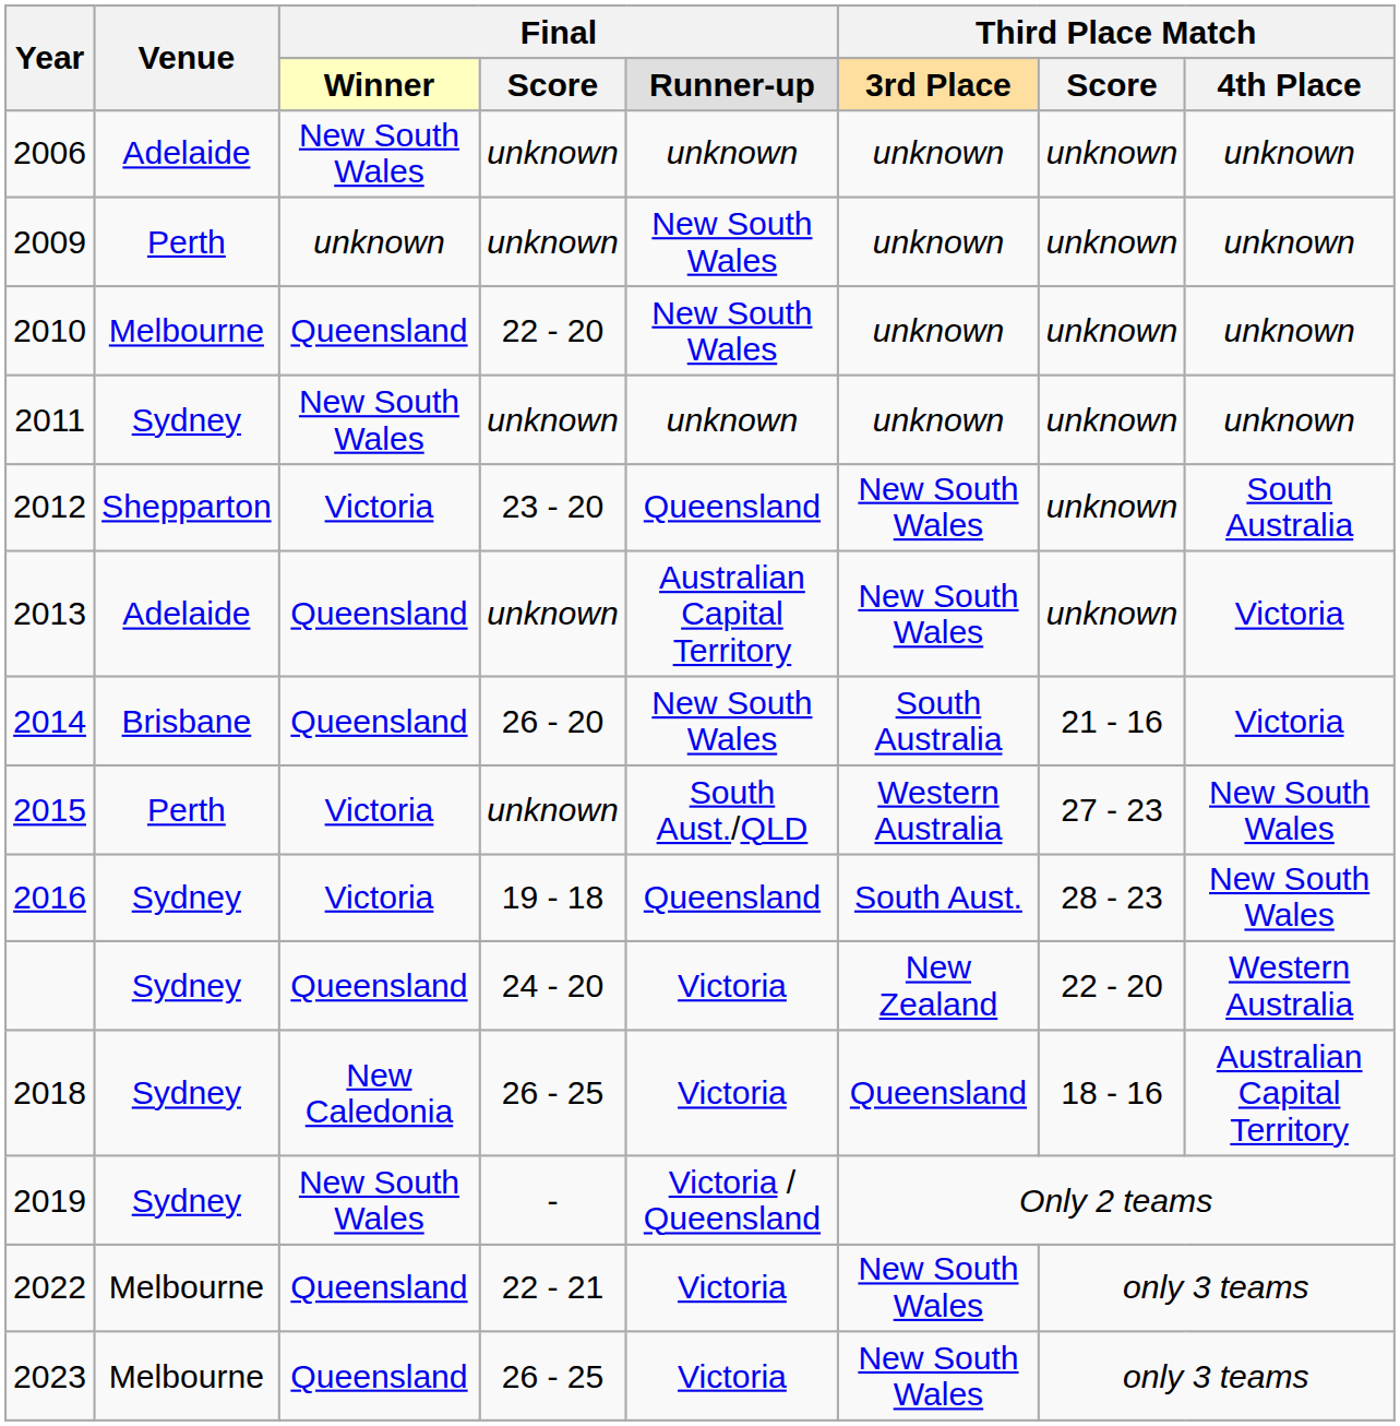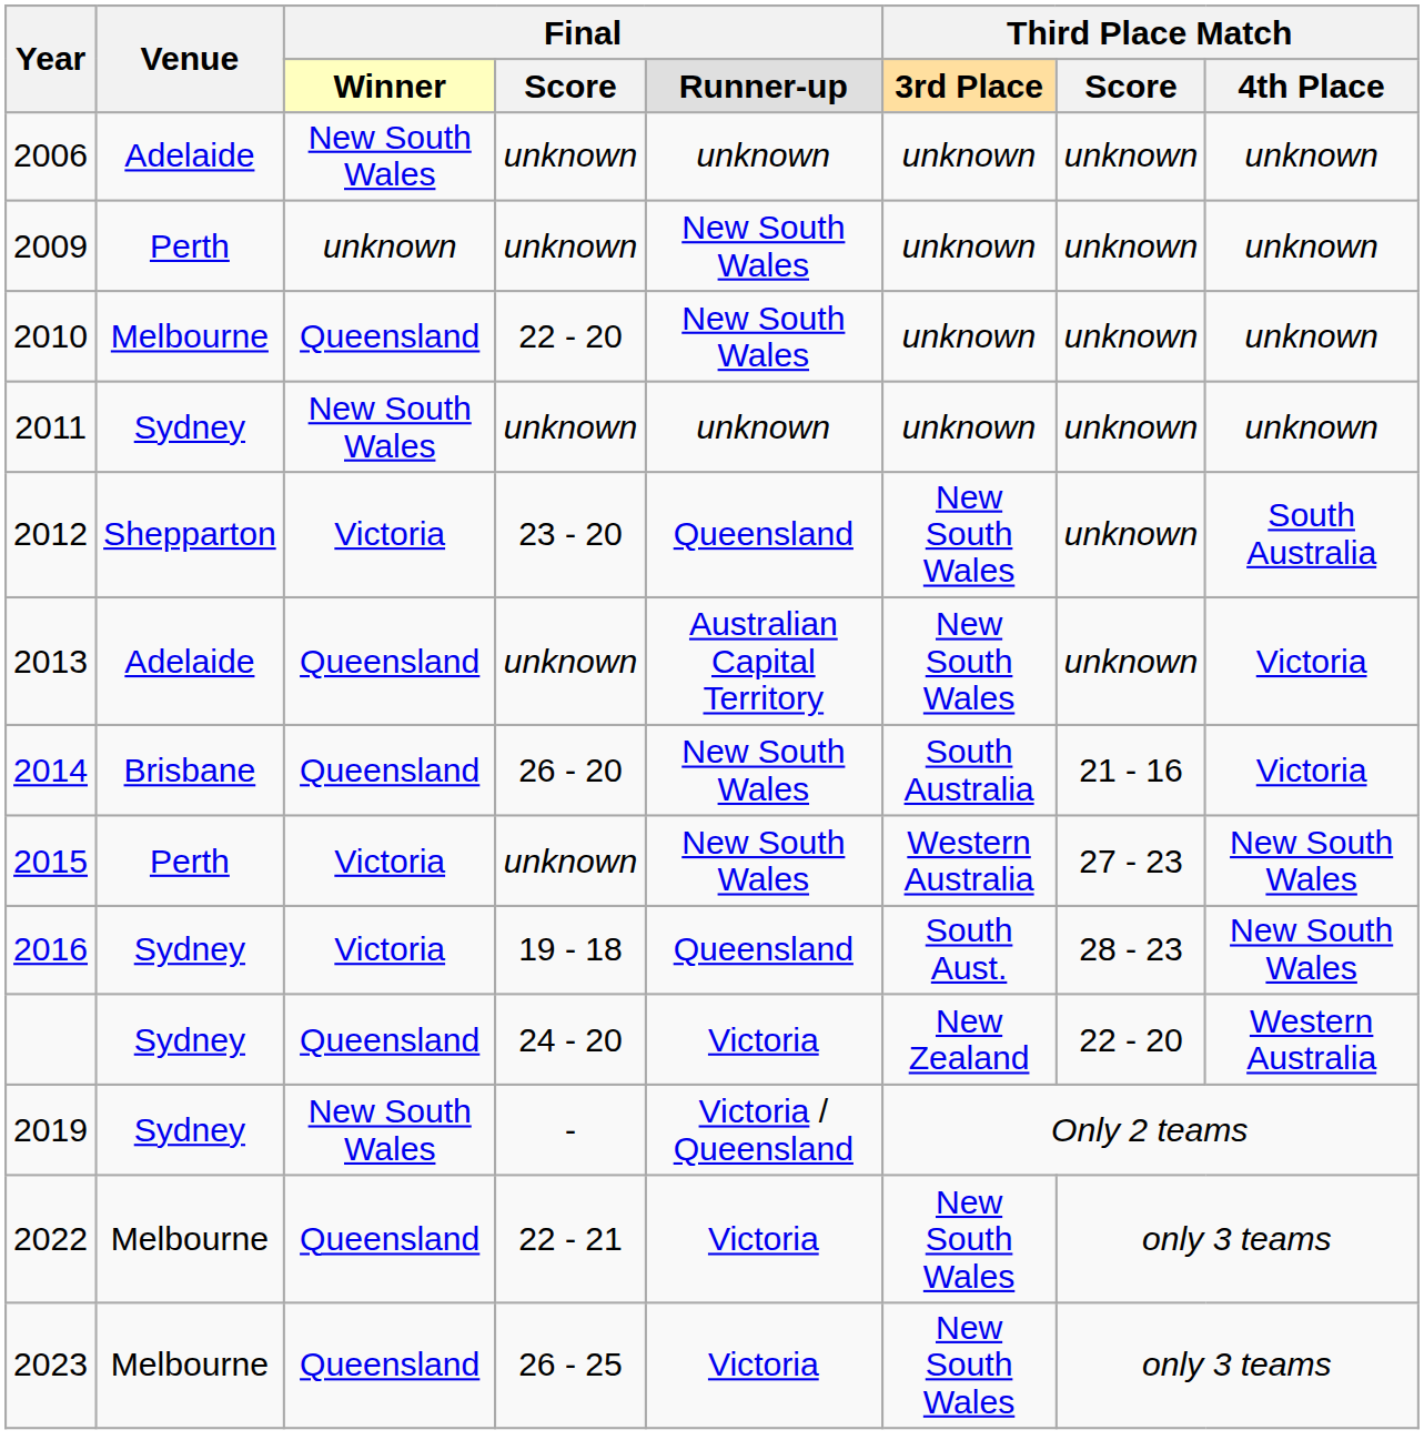 <table class="wikitable" style="font-size: 90%; text-align: center;">
 <tr>
 <th rowspan="2" style="width:5%;">Year</th>
 <th rowspan="2" style="width:10%;">Venue</th>
 <th colspan="3">Final</th>
 <th colspan="3">Third Place Match</th>
 </tr>
 <tr>
 <td style="text-align:center;background:#ffffbf;"><strong>Winner</strong></td>
 <th style="width:10%;">Score</th>
 <td style="text-align:center; background:#dfdfdf;"><strong>Runner-up</strong></td>
 <td style="text-align:center; background:#ffdf9f;"><strong>3rd Place</strong></td>
 <th style="width:10%;">Score</th>
 <th style="width:15%;">4th Place</th>
 </tr>
 <tr>
 <td>2006</td>
 <td><a href='#'>Adelaide</a></td>
 <td><a href='#'>New South Wales</a></td>
 <td><em>unknown</em></td>
 <td><em>unknown</em></td>
 <td><em>unknown</em></td>
 <td><em>unknown</em></td>
 <td><em>unknown</em></td>
 </tr>
 <tr>
 <td>2009</td>
 <td><a href='#'>Perth</a></td>
 <td><em>unknown</em></td>
 <td><em>unknown</em></td>
 <td><a href='#'>New South Wales</a></td>
 <td><em>unknown</em></td>
 <td><em>unknown</em></td>
 <td><em>unknown</em></td>
 </tr>
 <tr>
 <td>2010</td>
 <td><a href='#'>Melbourne</a></td>
 <td><a href='#'>Queensland</a></td>
 <td>22 - 20</td>
 <td><a href='#'>New South Wales</a></td>
 <td><em>unknown</em></td>
 <td><em>unknown</em></td>
 <td><em>unknown</em></td>
 </tr>
 <tr>
 <td>2011</td>
 <td><a href='#'>Sydney</a></td>
 <td><a href='#'>New South Wales</a></td>
 <td><em>unknown</em></td>
 <td><em>unknown</em></td>
 <td><em>unknown</em></td>
 <td><em>unknown</em></td>
 <td><em>unknown</em></td>
 </tr>
 <tr>
 <td>2012</td>
 <td><a href='#'>Shepparton</a></td>
 <td><a href='#'>Victoria</a></td>
 <td>23 - 20</td>
 <td><a href='#'>Queensland</a></td>
 <td><a href='#'>New South Wales</a></td>
 <td><em>unknown</em></td>
 <td><a href='#'>South Australia</a></td>
 </tr>
 <tr>
 <td>2013</td>
 <td><a href='#'>Adelaide</a></td>
 <td><a href='#'>Queensland</a></td>
 <td><em>unknown</em></td>
 <td><a href='#'>Australian Capital Territory</a></td>
 <td><a href='#'>New South Wales</a></td>
 <td><em>unknown</em></td>
 <td><a href='#'>Victoria</a></td>
 </tr>
 <tr>
 <td><a href='#'>2014</a></td>
 <td><a href='#'>Brisbane</a></td>
 <td><a href='#'>Queensland</a></td>
 <td>26 - 20</td>
 <td><a href='#'>New South Wales</a></td>
 <td><a href='#'>South Australia</a></td>
 <td>21 - 16</td>
 <td><a href='#'>Victoria</a></td>
 </tr>
 <tr>
 <td><a href='#'>2015</a></td>
 <td><a href='#'>Perth</a></td>
 <td><a href='#'>Victoria</a></td>
 <td><em>unknown</em></td>
-<td><a href='#'>South Aust.</a>/<a href='#'>QLD</a></td>
+<td><a href='#'>New South Wales</a></td>
 <td><a href='#'>Western Australia</a></td>
 <td>27 - 23</td>
 <td><a href='#'>New South Wales</a></td>
 </tr>
 <tr>
 <td><a href='#'>2016</a></td>
 <td><a href='#'>Sydney</a></td>
 <td><a href='#'>Victoria</a></td>
 <td>19 - 18</td>
 <td><a href='#'>Queensland</a></td>
 <td><a href='#'>South Aust.</a></td>
 <td>28 - 23</td>
 <td><a href='#'>New South Wales</a></td>
 </tr>
 <tr>
 <td></td>
 <td><a href='#'>Sydney</a></td>
 <td><a href='#'>Queensland</a></td>
 <td>24 - 20</td>
 <td><a href='#'>Victoria</a></td>
 <td><a href='#'>New Zealand</a></td>
 <td>22 - 20</td>
 <td><a href='#'>Western Australia</a></td>
-</tr>
-<tr>
-<td>2018</td>
-<td><a href='#'>Sydney</a></td>
-<td><a href='#'>New Caledonia</a></td>
-<td>26 - 25</td>
-<td><a href='#'>Victoria</a></td>
-<td><a href='#'>Queensland</a></td>
-<td>18 - 16</td>
-<td><a href='#'>Australian Capital Territory</a></td>
 </tr>
 <tr>
 <td>2019</td>
 <td><a href='#'>Sydney</a></td>
 <td><a href='#'>New South Wales</a></td>
 <td>-</td>
 <td><a href='#'>Victoria</a> / <a href='#'>Queensland</a></td>
 <td colspan=3><em>Only 2 teams</em></td>
 </tr>
 <tr>
 <td>2022</td>
 <td>Melbourne</td>
 <td><a href='#'>Queensland</a></td>
 <td>22 - 21</td>
 <td><a href='#'>Victoria</a></td>
 <td><a href='#'>New South Wales</a></td>
 <td colspan="2"><em>only 3 teams</em></td>
 </tr>
 <tr>
 <td>2023</td>
 <td>Melbourne</td>
 <td><a href='#'>Queensland</a></td>
 <td>26 - 25</td>
 <td><a href='#'>Victoria</a></td>
 <td><a href='#'>New South Wales</a></td>
 <td colspan="2"><em>only 3 teams</em></td>
 </tr>
 </table>
